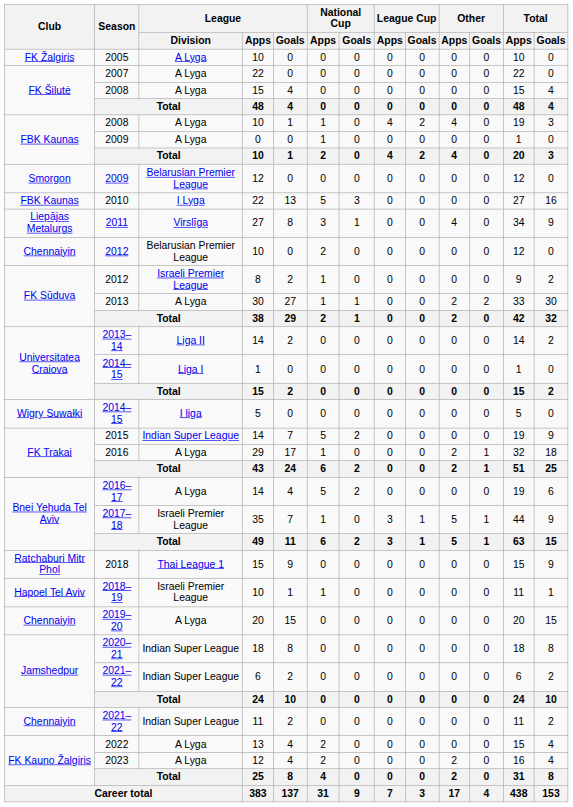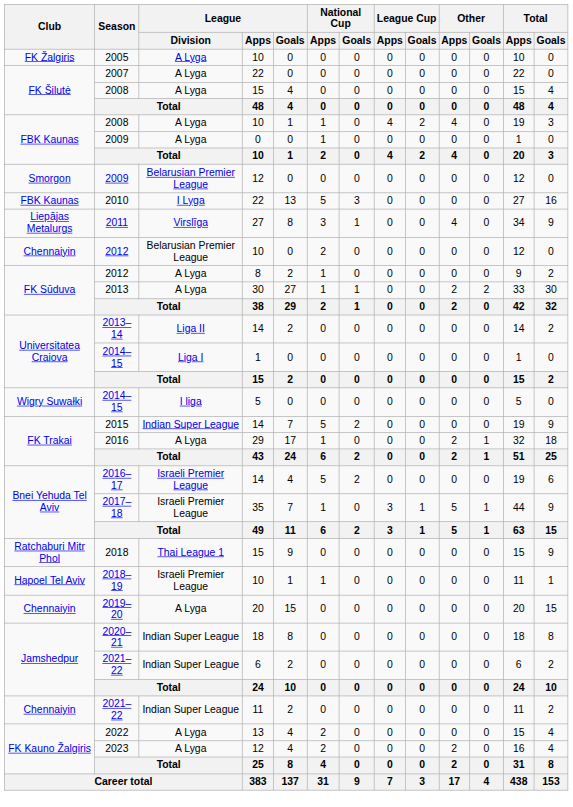 <table class="wikitable" style="text-align: center;">
 <tr>
 <th rowspan=2>Club</th>
 <th rowspan=2>Season</th>
 <th colspan=3>League</th>
 <th colspan=2>National Cup</th>
 <th colspan=2>League Cup</th>
 <th colspan=2>Other</th>
 <th colspan=2>Total</th>
 </tr>
 <tr>
 <th>Division</th>
 <th>Apps</th>
 <th>Goals</th>
 <th>Apps</th>
 <th>Goals</th>
 <th>Apps</th>
 <th>Goals</th>
 <th>Apps</th>
 <th>Goals</th>
 <th>Apps</th>
 <th>Goals</th>
 </tr>
 <tr>
 <td><a href='#'>FK Žalgiris</a></td>
 <td>2005</td>
 <td><a href='#'>A Lyga</a></td>
 <td>10</td>
 <td>0</td>
 <td>0</td>
 <td>0</td>
 <td>0</td>
 <td>0</td>
 <td>0</td>
 <td>0</td>
 <td>10</td>
 <td>0</td>
 </tr>
 <tr>
 <td rowspan=3><a href='#'>FK Šilutė</a></td>
 <td>2007</td>
 <td>A Lyga</td>
 <td>22</td>
 <td>0</td>
 <td>0</td>
 <td>0</td>
 <td>0</td>
 <td>0</td>
 <td>0</td>
 <td>0</td>
 <td>22</td>
 <td>0</td>
 </tr>
 <tr>
 <td>2008</td>
 <td>A Lyga</td>
 <td>15</td>
 <td>4</td>
 <td>0</td>
 <td>0</td>
 <td>0</td>
 <td>0</td>
 <td>0</td>
 <td>0</td>
 <td>15</td>
 <td>4</td>
 </tr>
 <tr>
 <th colspan=2>Total</th>
 <th>48</th>
 <th>4</th>
 <th>0</th>
 <th>0</th>
 <th>0</th>
 <th>0</th>
 <th>0</th>
 <th>0</th>
 <th>48</th>
 <th>4</th>
 </tr>
 <tr>
 <td rowspan=3><a href='#'>FBK Kaunas</a></td>
 <td>2008</td>
 <td>A Lyga</td>
 <td>10</td>
 <td>1</td>
 <td>1</td>
 <td>0</td>
 <td>4</td>
 <td>2</td>
 <td>4</td>
 <td>0</td>
 <td>19</td>
 <td>3</td>
 </tr>
 <tr>
 <td>2009</td>
 <td>A Lyga</td>
 <td>0</td>
 <td>0</td>
 <td>1</td>
 <td>0</td>
 <td>0</td>
 <td>0</td>
 <td>0</td>
 <td>0</td>
 <td>1</td>
 <td>0</td>
 </tr>
 <tr>
 <th colspan=2>Total</th>
 <th>10</th>
 <th>1</th>
 <th>2</th>
 <th>0</th>
 <th>4</th>
 <th>2</th>
 <th>4</th>
 <th>0</th>
 <th>20</th>
 <th>3</th>
 </tr>
 <tr>
 <td><a href='#'>Smorgon</a></td>
 <td><a href='#'>2009</a></td>
 <td><a href='#'>Belarusian Premier League</a></td>
 <td>12</td>
 <td>0</td>
 <td>0</td>
 <td>0</td>
 <td>0</td>
 <td>0</td>
 <td>0</td>
 <td>0</td>
 <td>12</td>
 <td>0</td>
 </tr>
 <tr>
 <td><a href='#'>FBK Kaunas</a></td>
 <td>2010</td>
 <td><a href='#'>I Lyga</a></td>
 <td>22</td>
 <td>13</td>
 <td>5</td>
 <td>3</td>
 <td>0</td>
 <td>0</td>
 <td>0</td>
 <td>0</td>
 <td>27</td>
 <td>16</td>
 </tr>
 <tr>
 <td><a href='#'>Liepājas Metalurgs</a></td>
 <td><a href='#'>2011</a></td>
 <td><a href='#'>Virslīga</a></td>
 <td>27</td>
 <td>8</td>
 <td>3</td>
 <td>1</td>
 <td>0</td>
 <td>0</td>
 <td>4</td>
 <td>0</td>
 <td>34</td>
 <td>9</td>
 </tr>
 <tr>
 <td><a href='#'>Chennaiyin</a></td>
 <td><a href='#'>2012</a></td>
 <td>Belarusian Premier League</td>
 <td>10</td>
 <td>0</td>
 <td>2</td>
 <td>0</td>
 <td>0</td>
 <td>0</td>
 <td>0</td>
 <td>0</td>
 <td>12</td>
 <td>0</td>
 </tr>
 <tr>
 <td rowspan=3><a href='#'>FK Sūduva</a></td>
 <td>2012</td>
-<td><a href='#'>Israeli Premier League</a></td>
+<td>A Lyga</td>
 <td>8</td>
 <td>2</td>
 <td>1</td>
 <td>0</td>
 <td>0</td>
 <td>0</td>
 <td>0</td>
 <td>0</td>
 <td>9</td>
 <td>2</td>
 </tr>
 <tr>
 <td>2013</td>
 <td>A Lyga</td>
 <td>30</td>
 <td>27</td>
 <td>1</td>
 <td>1</td>
 <td>0</td>
 <td>0</td>
 <td>2</td>
 <td>2</td>
 <td>33</td>
 <td>30</td>
 </tr>
 <tr>
 <th colspan=2>Total</th>
 <th>38</th>
 <th>29</th>
 <th>2</th>
 <th>1</th>
 <th>0</th>
 <th>0</th>
 <th>2</th>
 <th>0</th>
 <th>42</th>
 <th>32</th>
 </tr>
 <tr>
 <td rowspan=3><a href='#'>Universitatea Craiova</a></td>
 <td><a href='#'>2013–14</a></td>
 <td><a href='#'>Liga II</a></td>
 <td>14</td>
 <td>2</td>
 <td>0</td>
 <td>0</td>
 <td>0</td>
 <td>0</td>
 <td>0</td>
 <td>0</td>
 <td>14</td>
 <td>2</td>
 </tr>
 <tr>
 <td><a href='#'>2014–15</a></td>
 <td><a href='#'>Liga I</a></td>
 <td>1</td>
 <td>0</td>
 <td>0</td>
 <td>0</td>
 <td>0</td>
 <td>0</td>
 <td>0</td>
 <td>0</td>
 <td>1</td>
 <td>0</td>
 </tr>
 <tr>
 <th colspan=2>Total</th>
 <th>15</th>
 <th>2</th>
 <th>0</th>
 <th>0</th>
 <th>0</th>
 <th>0</th>
 <th>0</th>
 <th>0</th>
 <th>15</th>
 <th>2</th>
 </tr>
 <tr>
 <td><a href='#'>Wigry Suwałki</a></td>
 <td><a href='#'>2014–15</a></td>
 <td><a href='#'>I liga</a></td>
 <td>5</td>
 <td>0</td>
 <td>0</td>
 <td>0</td>
 <td>0</td>
 <td>0</td>
 <td>0</td>
 <td>0</td>
 <td>5</td>
 <td>0</td>
 </tr>
 <tr>
 <td rowspan=3><a href='#'>FK Trakai</a></td>
 <td>2015</td>
 <td><a href='#'>Indian Super League</a></td>
 <td>14</td>
 <td>7</td>
 <td>5</td>
 <td>2</td>
 <td>0</td>
 <td>0</td>
 <td>0</td>
 <td>0</td>
 <td>19</td>
 <td>9</td>
 </tr>
 <tr>
 <td>2016</td>
 <td>A Lyga</td>
 <td>29</td>
 <td>17</td>
 <td>1</td>
 <td>0</td>
 <td>0</td>
 <td>0</td>
 <td>2</td>
 <td>1</td>
 <td>32</td>
 <td>18</td>
 </tr>
 <tr>
 <th colspan=2>Total</th>
 <th>43</th>
 <th>24</th>
 <th>6</th>
 <th>2</th>
 <th>0</th>
 <th>0</th>
 <th>2</th>
 <th>1</th>
 <th>51</th>
 <th>25</th>
 </tr>
 <tr>
 <td rowspan=3><a href='#'>Bnei Yehuda Tel Aviv</a></td>
 <td><a href='#'>2016–17</a></td>
-<td>A Lyga</td>
+<td><a href='#'>Israeli Premier League</a></td>
 <td>14</td>
 <td>4</td>
 <td>5</td>
 <td>2</td>
 <td>0</td>
 <td>0</td>
 <td>0</td>
 <td>0</td>
 <td>19</td>
 <td>6</td>
 </tr>
 <tr>
 <td><a href='#'>2017–18</a></td>
 <td>Israeli Premier League</td>
 <td>35</td>
 <td>7</td>
 <td>1</td>
 <td>0</td>
 <td>3</td>
 <td>1</td>
 <td>5</td>
 <td>1</td>
 <td>44</td>
 <td>9</td>
 </tr>
 <tr>
 <th colspan=2>Total</th>
 <th>49</th>
 <th>11</th>
 <th>6</th>
 <th>2</th>
 <th>3</th>
 <th>1</th>
 <th>5</th>
 <th>1</th>
 <th>63</th>
 <th>15</th>
 </tr>
 <tr>
 <td><a href='#'>Ratchaburi Mitr Phol</a></td>
 <td>2018</td>
 <td><a href='#'>Thai League 1</a></td>
 <td>15</td>
 <td>9</td>
 <td>0</td>
 <td>0</td>
 <td>0</td>
 <td>0</td>
 <td>0</td>
 <td>0</td>
 <td>15</td>
 <td>9</td>
 </tr>
 <tr>
 <td><a href='#'>Hapoel Tel Aviv</a></td>
 <td><a href='#'>2018–19</a></td>
 <td>Israeli Premier League</td>
 <td>10</td>
 <td>1</td>
 <td>1</td>
 <td>0</td>
 <td>0</td>
 <td>0</td>
 <td>0</td>
 <td>0</td>
 <td>11</td>
 <td>1</td>
 </tr>
 <tr>
 <td><a href='#'>Chennaiyin</a></td>
 <td><a href='#'>2019–20</a></td>
 <td>A Lyga</td>
 <td>20</td>
 <td>15</td>
 <td>0</td>
 <td>0</td>
 <td>0</td>
 <td>0</td>
 <td>0</td>
 <td>0</td>
 <td>20</td>
 <td>15</td>
 </tr>
 <tr>
 <td rowspan=3><a href='#'>Jamshedpur</a></td>
 <td><a href='#'>2020–21</a></td>
 <td>Indian Super League</td>
 <td>18</td>
 <td>8</td>
 <td>0</td>
 <td>0</td>
 <td>0</td>
 <td>0</td>
 <td>0</td>
 <td>0</td>
 <td>18</td>
 <td>8</td>
 </tr>
 <tr>
 <td><a href='#'>2021–22</a></td>
 <td>Indian Super League</td>
 <td>6</td>
 <td>2</td>
 <td>0</td>
 <td>0</td>
 <td>0</td>
 <td>0</td>
 <td>0</td>
 <td>0</td>
 <td>6</td>
 <td>2</td>
 </tr>
 <tr>
 <th colspan=2>Total</th>
 <th>24</th>
 <th>10</th>
 <th>0</th>
 <th>0</th>
 <th>0</th>
 <th>0</th>
 <th>0</th>
 <th>0</th>
 <th>24</th>
 <th>10</th>
 </tr>
 <tr>
 <td><a href='#'>Chennaiyin</a></td>
 <td><a href='#'>2021–22</a></td>
 <td>Indian Super League</td>
 <td>11</td>
 <td>2</td>
 <td>0</td>
 <td>0</td>
 <td>0</td>
 <td>0</td>
 <td>0</td>
 <td>0</td>
 <td>11</td>
 <td>2</td>
 </tr>
 <tr>
 <td rowspan=3><a href='#'>FK Kauno Žalgiris</a></td>
 <td>2022</td>
 <td>A Lyga</td>
 <td>13</td>
 <td>4</td>
 <td>2</td>
 <td>0</td>
 <td>0</td>
 <td>0</td>
 <td>0</td>
 <td>0</td>
 <td>15</td>
 <td>4</td>
 </tr>
 <tr>
 <td>2023</td>
 <td>A Lyga</td>
 <td>12</td>
 <td>4</td>
 <td>2</td>
 <td>0</td>
 <td>0</td>
 <td>0</td>
 <td>2</td>
 <td>0</td>
 <td>16</td>
 <td>4</td>
 </tr>
 <tr>
 <th colspan=2>Total</th>
 <th>25</th>
 <th>8</th>
 <th>4</th>
 <th>0</th>
 <th>0</th>
 <th>0</th>
 <th>2</th>
 <th>0</th>
 <th>31</th>
 <th>8</th>
 </tr>
 <tr>
 <th colspan=3>Career total</th>
 <th>383</th>
 <th>137</th>
 <th>31</th>
 <th>9</th>
 <th>7</th>
 <th>3</th>
 <th>17</th>
 <th>4</th>
 <th>438</th>
 <th>153</th>
 </tr>
 </table>
